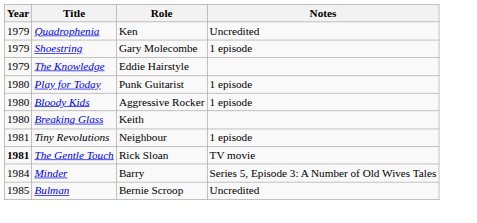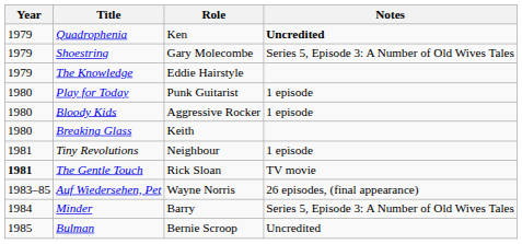 <table class="wikitable">
 <tr>
 <th>Year</th>
 <th>Title</th>
 <th>Role</th>
 <th>Notes</th>
 </tr>
 <tr>
 <td>1979</td>
 <td><em><a href='#'>Quadrophenia</a></em></td>
 <td>Ken</td>
-<td>Uncredited</td>
+<td><strong>Uncredited</strong></td>
 </tr>
 <tr>
 <td>1979</td>
 <td><em><a href='#'>Shoestring</a></em></td>
 <td>Gary Molecombe</td>
-<td>1 episode</td>
+<td>Series 5, Episode 3: A Number of Old Wives Tales</td>
 </tr>
 <tr>
 <td>1979</td>
 <td><em><a href='#'>The Knowledge</a></em></td>
 <td>Eddie Hairstyle</td>
 <td></td>
 </tr>
 <tr>
 <td>1980</td>
 <td><em><a href='#'>Play for Today</a></em></td>
 <td>Punk Guitarist</td>
 <td>1 episode</td>
 </tr>
 <tr>
 <td>1980</td>
 <td><em><a href='#'>Bloody Kids</a></em></td>
 <td>Aggressive Rocker</td>
 <td>1 episode</td>
 </tr>
 <tr>
 <td>1980</td>
 <td><em><a href='#'>Breaking Glass</a></em></td>
 <td>Keith</td>
 <td></td>
 </tr>
 <tr>
 <td>1981</td>
 <td><em>Tiny Revolutions</em></td>
 <td>Neighbour</td>
 <td>1 episode</td>
 </tr>
 <tr>
 <td><strong>1981</strong></td>
 <td><em><a href='#'>The Gentle Touch</a></em></td>
 <td>Rick Sloan</td>
 <td>TV movie</td>
 </tr>
 <tr>
+<td>1983–85</td>
+<td><em><a href='#'>Auf Wiedersehen, Pet</a></em></td>
+<td>Wayne Norris</td>
+<td>26 episodes, (final appearance)</td>
+</tr>
+<tr>
 <td>1984</td>
 <td><em><a href='#'>Minder</a></em></td>
 <td>Barry</td>
 <td>Series 5, Episode 3: A Number of Old Wives Tales</td>
 </tr>
 <tr>
 <td>1985</td>
 <td><em><a href='#'>Bulman</a></em></td>
 <td>Bernie Scroop</td>
 <td>Uncredited</td>
 </tr>
 </table>
